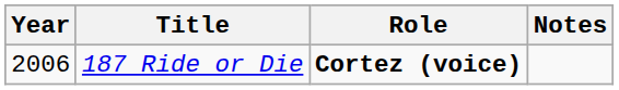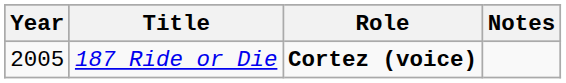 <table class="wikitable plainrowheaders sortable" style="margin-right: 0;">
 <tr>
 <th>Year</th>
 <th>Title</th>
 <th>Role</th>
 <th>Notes</th>
 </tr>
 <tr>
-<td>2006</td>
+<td>2005</td>
 <td><em><a href='#'>187 Ride or Die</a></em></td>
 <td><strong>Cortez (voice)</strong></td>
 <td></td>
 </tr>
 </table>
